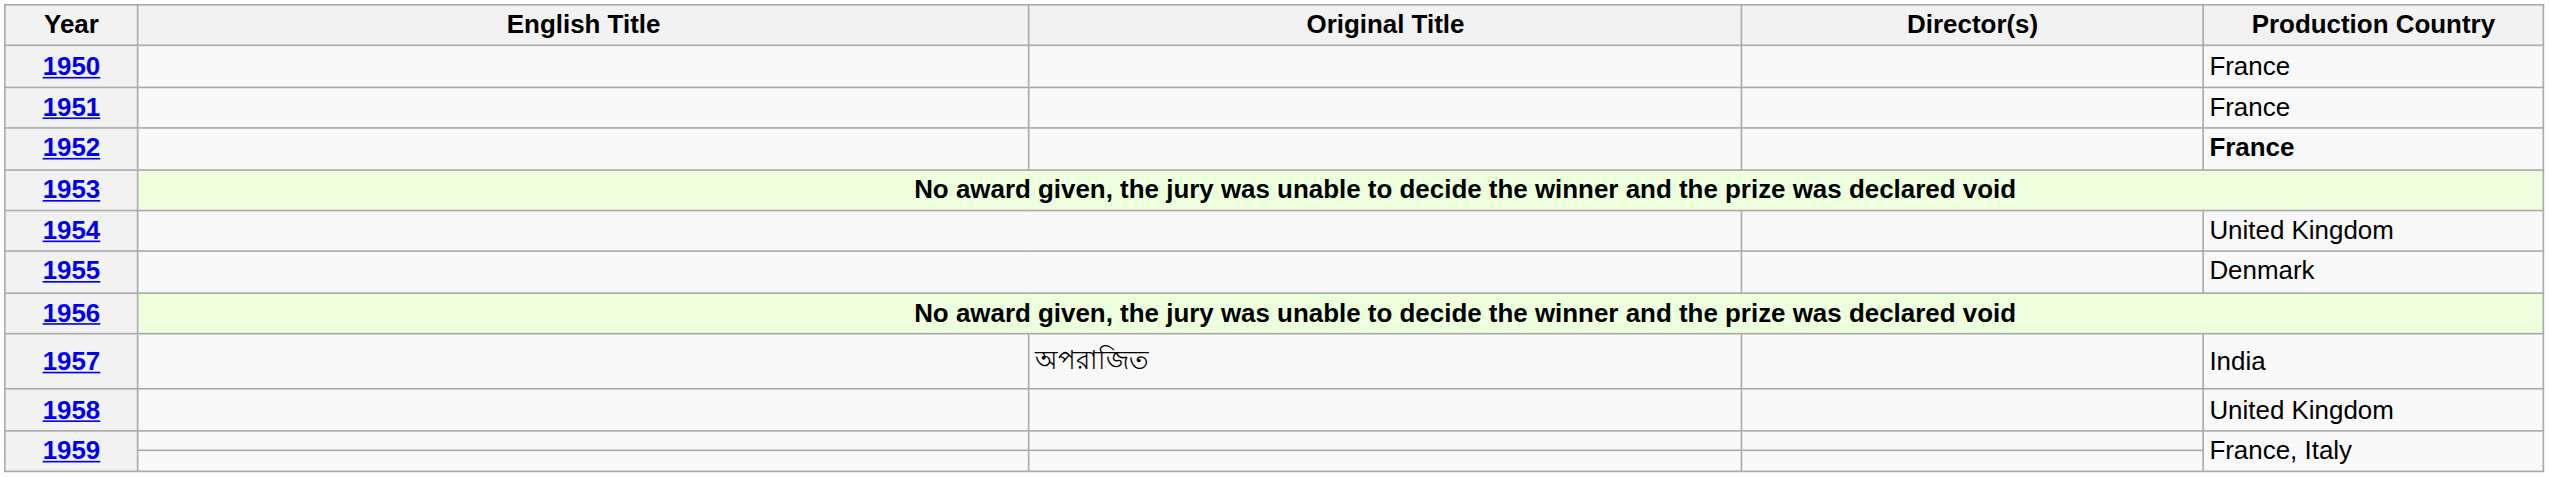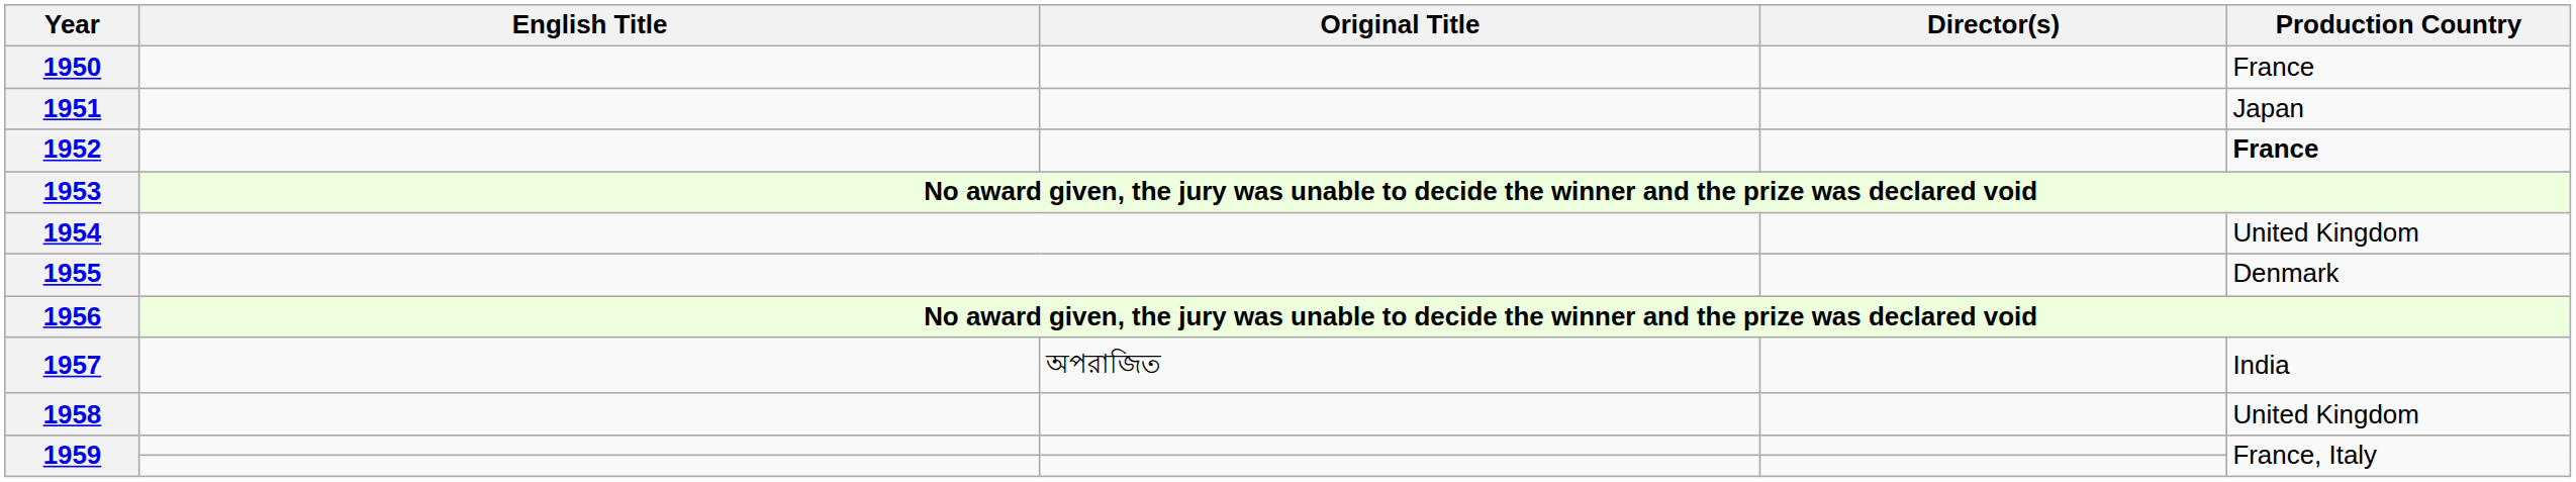 <table class="wikitable">
 <tr>
 <th scope="col" style="width:1%;">Year</th>
 <th scope="col" style="width:10%;">English Title</th>
 <th scope="col" style="width:8%;">Original Title</th>
 <th scope="col" style="width:5%;">Director(s)</th>
 <th scope="col" style="width:3%;">Production Country</th>
 </tr>
 <tr>
 <th style="text-align:center;"><a href='#'>1950</a></th>
 <td></td>
 <td></td>
 <td></td>
 <td>France</td>
 </tr>
 <tr>
 <th style="text-align:center;"><a href='#'>1951</a></th>
 <td></td>
 <td></td>
 <td></td>
-<td>France</td>
+<td>Japan</td>
 </tr>
 <tr>
 <th style="text-align:center;"><a href='#'>1952</a></th>
 <td></td>
 <td></td>
 <td></td>
 <td><strong>France</strong></td>
 </tr>
 <tr>
 <th style="text-align:center;"><a href='#'>1953</a></th>
 <th colspan="4" style="background-color:#EFD; padding-left:10%" data-sort-value="ω">No award given, the jury was unable to decide the winner and the prize was declared void</th>
 </tr>
 <tr>
 <th style="text-align:center;"><a href='#'>1954</a></th>
 <td colspan="2"></td>
 <td></td>
 <td>United Kingdom</td>
 </tr>
 <tr>
 <th style="text-align:center;"><a href='#'>1955</a></th>
 <td colspan="2"></td>
 <td></td>
 <td>Denmark</td>
 </tr>
 <tr>
 <th style="text-align:center;"><a href='#'>1956</a></th>
 <th colspan="4" style="background-color:#EFD; padding-left:10%" data-sort-value="ω">No award given, the jury was unable to decide the winner and the prize was declared void</th>
 </tr>
 <tr>
 <th style="text-align:center;"><a href='#'>1957</a></th>
 <td></td>
 <td>অপরাজিত</td>
 <td></td>
 <td>India</td>
 </tr>
 <tr>
 <th style="text-align:center;"><a href='#'>1958</a></th>
 <td></td>
 <td></td>
 <td></td>
 <td>United Kingdom</td>
 </tr>
 <tr>
 <th rowspan="2" style="text-align:center;"><a href='#'>1959</a></th>
 <td></td>
 <td></td>
 <td></td>
 <td rowspan="2">France, Italy</td>
 </tr>
 <tr>
 <td></td>
 <td></td>
 <td></td>
 </tr>
 </table>
